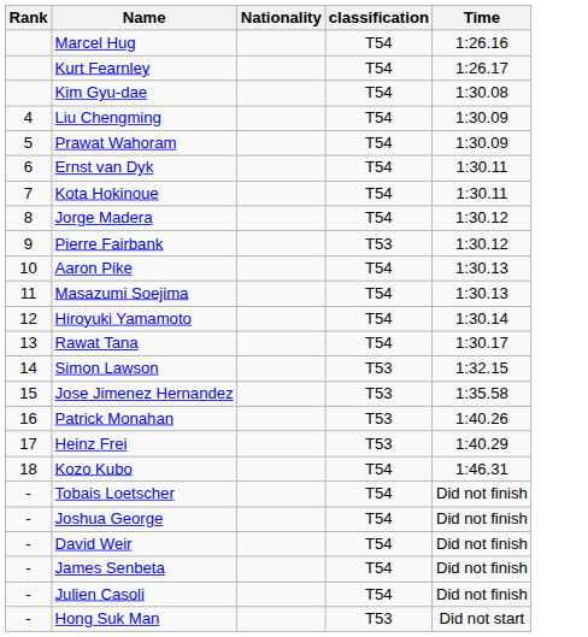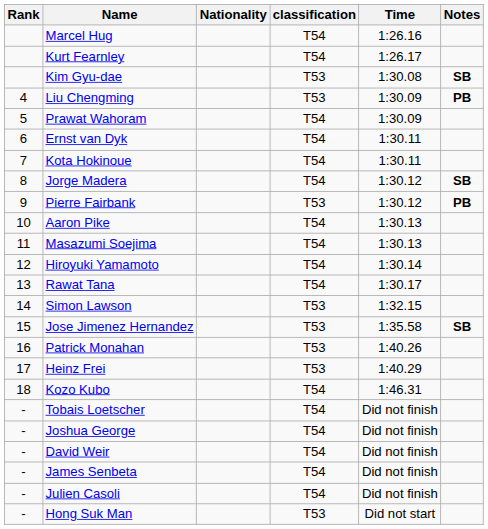 <table class="wikitable sortable" style="text-align:center">
 <tr>
 <th>Rank</th>
 <th>Name</th>
 <th>Nationality</th>
 <th>classification</th>
 <th>Time</th>
+<th>Notes</th>
 </tr>
 <tr>
 <td></td>
 <td align=left><a href='#'>Marcel Hug</a></td>
 <td align=left></td>
 <td>T54</td>
 <td>1:26.16</td>
+<td></td>
 </tr>
 <tr>
 <td></td>
 <td align=left><a href='#'>Kurt Fearnley</a></td>
 <td align=left></td>
 <td>T54</td>
 <td>1:26.17</td>
+<td></td>
 </tr>
 <tr>
 <td></td>
 <td align=left><a href='#'>Kim Gyu-dae</a></td>
 <td align=left></td>
-<td>T54</td>
+<td>T53</td>
 <td>1:30.08</td>
+<td><strong>SB</strong></td>
 </tr>
 <tr>
 <td>4</td>
 <td align=left><a href='#'>Liu Chengming</a></td>
 <td align=left></td>
-<td>T54</td>
+<td>T53</td>
 <td>1:30.09</td>
+<td><strong>PB</strong></td>
 </tr>
 <tr>
 <td>5</td>
 <td align=left><a href='#'>Prawat Wahoram</a></td>
 <td align=left></td>
 <td>T54</td>
 <td>1:30.09</td>
+<td></td>
 </tr>
 <tr>
 <td>6</td>
 <td align=left><a href='#'>Ernst van Dyk</a></td>
 <td align=left></td>
 <td>T54</td>
 <td>1:30.11</td>
+<td></td>
 </tr>
 <tr>
 <td>7</td>
 <td align=left><a href='#'>Kota Hokinoue</a></td>
 <td align=left></td>
 <td>T54</td>
 <td>1:30.11</td>
+<td></td>
 </tr>
 <tr>
 <td>8</td>
 <td align=left><a href='#'>Jorge Madera</a></td>
 <td align=left></td>
 <td>T54</td>
 <td>1:30.12</td>
+<td><strong>SB</strong></td>
 </tr>
 <tr>
 <td>9</td>
 <td align=left><a href='#'>Pierre Fairbank</a></td>
 <td align=left></td>
 <td>T53</td>
 <td>1:30.12</td>
+<td><strong>PB</strong></td>
 </tr>
 <tr>
 <td>10</td>
 <td align=left><a href='#'>Aaron Pike</a></td>
 <td align=left></td>
 <td>T54</td>
 <td>1:30.13</td>
+<td></td>
 </tr>
 <tr>
 <td>11</td>
 <td align=left><a href='#'>Masazumi Soejima</a></td>
 <td align=left></td>
 <td>T54</td>
 <td>1:30.13</td>
+<td></td>
 </tr>
 <tr>
 <td>12</td>
 <td align=left><a href='#'>Hiroyuki Yamamoto</a></td>
 <td align=left></td>
 <td>T54</td>
 <td>1:30.14</td>
+<td></td>
 </tr>
 <tr>
 <td>13</td>
 <td align=left><a href='#'>Rawat Tana</a></td>
 <td align=left></td>
 <td>T54</td>
 <td>1:30.17</td>
+<td></td>
 </tr>
 <tr>
 <td>14</td>
 <td align=left><a href='#'>Simon Lawson</a></td>
 <td align=left></td>
 <td>T53</td>
 <td>1:32.15</td>
+<td></td>
 </tr>
 <tr>
 <td>15</td>
 <td align=left><a href='#'>Jose Jimenez Hernandez</a></td>
 <td align=left></td>
 <td>T53</td>
 <td>1:35.58</td>
+<td><strong>SB</strong></td>
 </tr>
 <tr>
 <td>16</td>
 <td align=left><a href='#'>Patrick Monahan</a></td>
 <td align=left></td>
 <td>T53</td>
 <td>1:40.26</td>
+<td></td>
 </tr>
 <tr>
 <td>17</td>
 <td align=left><a href='#'>Heinz Frei</a></td>
 <td align=left></td>
 <td>T53</td>
 <td>1:40.29</td>
+<td></td>
 </tr>
 <tr>
 <td>18</td>
 <td align=left><a href='#'>Kozo Kubo</a></td>
 <td align=left></td>
 <td>T54</td>
 <td>1:46.31</td>
+<td></td>
 </tr>
 <tr>
 <td>-</td>
 <td align=left><a href='#'>Tobais Loetscher</a></td>
 <td align=left></td>
 <td>T54</td>
 <td>Did not finish</td>
+<td></td>
 </tr>
 <tr>
 <td>-</td>
 <td align=left><a href='#'>Joshua George</a></td>
 <td align=left></td>
 <td>T54</td>
 <td>Did not finish</td>
+<td></td>
 </tr>
 <tr>
 <td>-</td>
 <td align=left><a href='#'>David Weir</a></td>
 <td align=left></td>
 <td>T54</td>
 <td>Did not finish</td>
+<td></td>
 </tr>
 <tr>
 <td>-</td>
 <td align=left><a href='#'>James Senbeta</a></td>
 <td align=left></td>
 <td>T54</td>
 <td>Did not finish</td>
+<td></td>
 </tr>
 <tr>
 <td>-</td>
 <td align=left><a href='#'>Julien Casoli</a></td>
 <td align=left></td>
 <td>T54</td>
 <td>Did not finish</td>
+<td></td>
 </tr>
 <tr>
 <td>-</td>
 <td align=left><a href='#'>Hong Suk Man</a></td>
 <td align=left></td>
 <td>T53</td>
 <td>Did not start</td>
+<td></td>
 </tr>
 </table>
